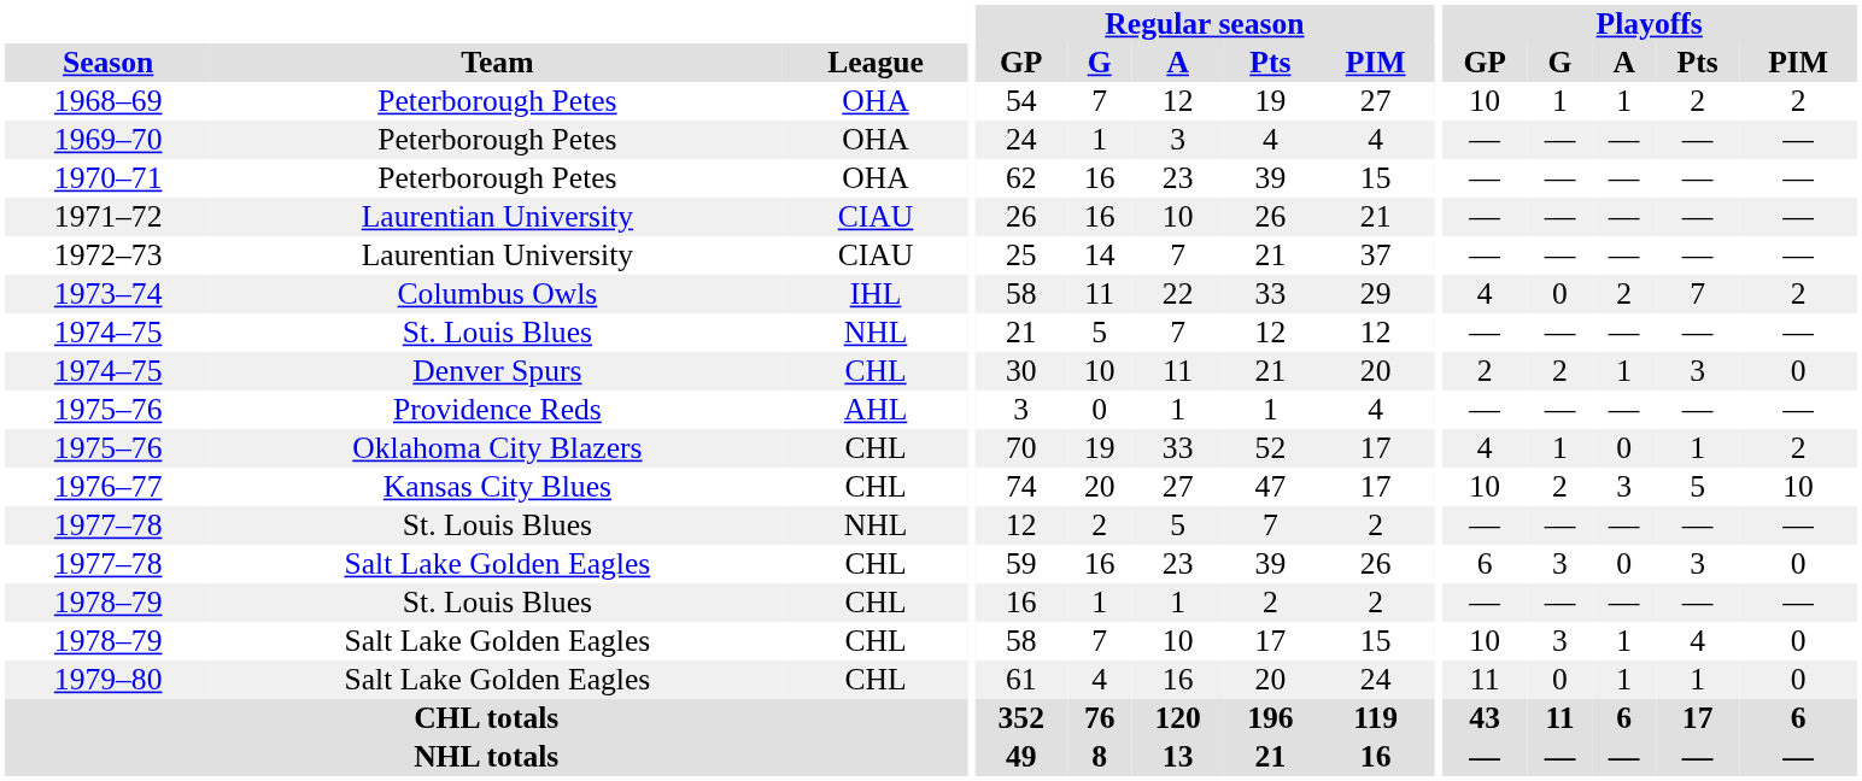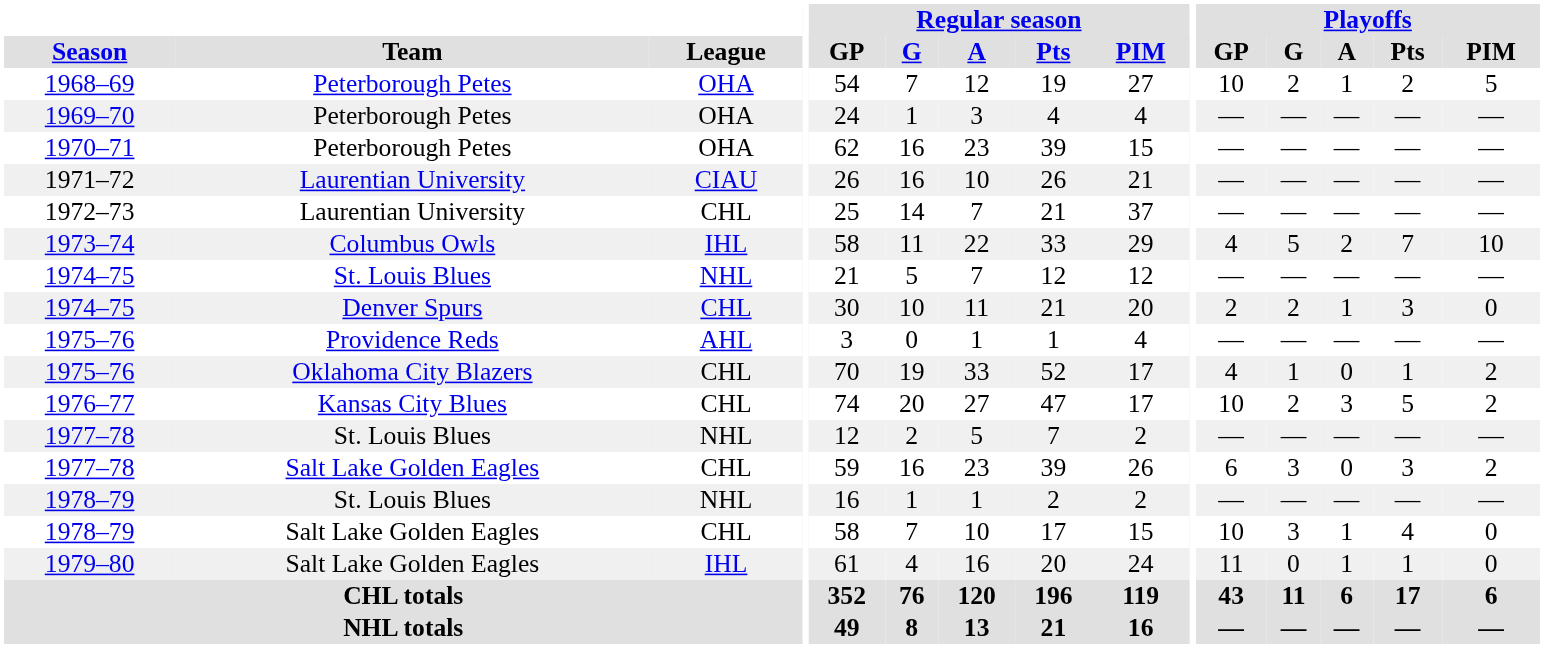 <table border="0" cellpadding="1" cellspacing="0" style="text-align:center; width:60em">
 <tr bgcolor="#e0e0e0">
 <th colspan="3" bgcolor="#ffffff"></th>
 <th rowspan="100" bgcolor="#ffffff"></th>
 <th colspan="5"><a href='#'>Regular season</a></th>
 <th rowspan="100" bgcolor="#ffffff"></th>
 <th colspan="5"><a href='#'>Playoffs</a></th>
 </tr>
 <tr bgcolor="#e0e0e0">
 <th><a href='#'>Season</a></th>
 <th>Team</th>
 <th>League</th>
 <th>GP</th>
 <th><a href='#'>G</a></th>
 <th><a href='#'>A</a></th>
 <th><a href='#'>Pts</a></th>
 <th><a href='#'>PIM</a></th>
 <th>GP</th>
 <th>G</th>
 <th>A</th>
 <th>Pts</th>
 <th>PIM</th>
 </tr>
 <tr>
 <td><a href='#'>1968–69</a></td>
 <td><a href='#'>Peterborough Petes</a></td>
 <td><a href='#'>OHA</a></td>
 <td>54</td>
 <td>7</td>
 <td>12</td>
 <td>19</td>
 <td>27</td>
 <td>10</td>
-<td>1</td>
+<td>2</td>
 <td>1</td>
 <td>2</td>
-<td>2</td>
+<td>5</td>
 </tr>
 <tr bgcolor="#f0f0f0">
 <td><a href='#'>1969–70</a></td>
 <td>Peterborough Petes</td>
 <td>OHA</td>
 <td>24</td>
 <td>1</td>
 <td>3</td>
 <td>4</td>
 <td>4</td>
 <td>—</td>
 <td>—</td>
 <td>—</td>
 <td>—</td>
 <td>—</td>
 </tr>
 <tr>
 <td><a href='#'>1970–71</a></td>
 <td>Peterborough Petes</td>
 <td>OHA</td>
 <td>62</td>
 <td>16</td>
 <td>23</td>
 <td>39</td>
 <td>15</td>
 <td>—</td>
 <td>—</td>
 <td>—</td>
 <td>—</td>
 <td>—</td>
 </tr>
 <tr bgcolor="#f0f0f0">
 <td>1971–72</td>
 <td><a href='#'>Laurentian University</a></td>
 <td><a href='#'>CIAU</a></td>
 <td>26</td>
 <td>16</td>
 <td>10</td>
 <td>26</td>
 <td>21</td>
 <td>—</td>
 <td>—</td>
 <td>—</td>
 <td>—</td>
 <td>—</td>
 </tr>
 <tr>
 <td>1972–73</td>
 <td>Laurentian University</td>
-<td>CIAU</td>
+<td>CHL</td>
 <td>25</td>
 <td>14</td>
 <td>7</td>
 <td>21</td>
 <td>37</td>
 <td>—</td>
 <td>—</td>
 <td>—</td>
 <td>—</td>
 <td>—</td>
 </tr>
 <tr bgcolor="#f0f0f0">
 <td><a href='#'>1973–74</a></td>
 <td><a href='#'>Columbus Owls</a></td>
 <td><a href='#'>IHL</a></td>
 <td>58</td>
 <td>11</td>
 <td>22</td>
 <td>33</td>
 <td>29</td>
 <td>4</td>
-<td>0</td>
+<td>5</td>
 <td>2</td>
 <td>7</td>
-<td>2</td>
+<td>10</td>
 </tr>
 <tr>
 <td><a href='#'>1974–75</a></td>
 <td><a href='#'>St. Louis Blues</a></td>
 <td><a href='#'>NHL</a></td>
 <td>21</td>
 <td>5</td>
 <td>7</td>
 <td>12</td>
 <td>12</td>
 <td>—</td>
 <td>—</td>
 <td>—</td>
 <td>—</td>
 <td>—</td>
 </tr>
 <tr bgcolor="#f0f0f0">
 <td><a href='#'>1974–75</a></td>
 <td><a href='#'>Denver Spurs</a></td>
 <td><a href='#'>CHL</a></td>
 <td>30</td>
 <td>10</td>
 <td>11</td>
 <td>21</td>
 <td>20</td>
 <td>2</td>
 <td>2</td>
 <td>1</td>
 <td>3</td>
 <td>0</td>
 </tr>
 <tr>
 <td><a href='#'>1975–76</a></td>
 <td><a href='#'>Providence Reds</a></td>
 <td><a href='#'>AHL</a></td>
 <td>3</td>
 <td>0</td>
 <td>1</td>
 <td>1</td>
 <td>4</td>
 <td>—</td>
 <td>—</td>
 <td>—</td>
 <td>—</td>
 <td>—</td>
 </tr>
 <tr bgcolor="#f0f0f0">
 <td><a href='#'>1975–76</a></td>
 <td><a href='#'>Oklahoma City Blazers</a></td>
 <td>CHL</td>
 <td>70</td>
 <td>19</td>
 <td>33</td>
 <td>52</td>
 <td>17</td>
 <td>4</td>
 <td>1</td>
 <td>0</td>
 <td>1</td>
 <td>2</td>
 </tr>
 <tr>
 <td><a href='#'>1976–77</a></td>
 <td><a href='#'>Kansas City Blues</a></td>
 <td>CHL</td>
 <td>74</td>
 <td>20</td>
 <td>27</td>
 <td>47</td>
 <td>17</td>
 <td>10</td>
 <td>2</td>
 <td>3</td>
 <td>5</td>
-<td>10</td>
+<td>2</td>
 </tr>
 <tr bgcolor="#f0f0f0">
 <td><a href='#'>1977–78</a></td>
 <td>St. Louis Blues</td>
 <td>NHL</td>
 <td>12</td>
 <td>2</td>
 <td>5</td>
 <td>7</td>
 <td>2</td>
 <td>—</td>
 <td>—</td>
 <td>—</td>
 <td>—</td>
 <td>—</td>
 </tr>
 <tr>
 <td><a href='#'>1977–78</a></td>
 <td><a href='#'>Salt Lake Golden Eagles</a></td>
 <td>CHL</td>
 <td>59</td>
 <td>16</td>
 <td>23</td>
 <td>39</td>
 <td>26</td>
 <td>6</td>
 <td>3</td>
 <td>0</td>
 <td>3</td>
-<td>0</td>
+<td>2</td>
 </tr>
 <tr bgcolor="#f0f0f0">
 <td><a href='#'>1978–79</a></td>
 <td>St. Louis Blues</td>
-<td>CHL</td>
+<td>NHL</td>
 <td>16</td>
 <td>1</td>
 <td>1</td>
 <td>2</td>
 <td>2</td>
 <td>—</td>
 <td>—</td>
 <td>—</td>
 <td>—</td>
 <td>—</td>
 </tr>
 <tr>
 <td><a href='#'>1978–79</a></td>
 <td>Salt Lake Golden Eagles</td>
 <td>CHL</td>
 <td>58</td>
 <td>7</td>
 <td>10</td>
 <td>17</td>
 <td>15</td>
 <td>10</td>
 <td>3</td>
 <td>1</td>
 <td>4</td>
 <td>0</td>
 </tr>
 <tr bgcolor="#f0f0f0">
 <td><a href='#'>1979–80</a></td>
 <td>Salt Lake Golden Eagles</td>
-<td>CHL</td>
+<td><a href='#'>IHL</a></td>
 <td>61</td>
 <td>4</td>
 <td>16</td>
 <td>20</td>
 <td>24</td>
 <td>11</td>
 <td>0</td>
 <td>1</td>
 <td>1</td>
 <td>0</td>
 </tr>
 <tr bgcolor="#e0e0e0">
 <th colspan="3">CHL totals</th>
 <th>352</th>
 <th>76</th>
 <th>120</th>
 <th>196</th>
 <th>119</th>
 <th>43</th>
 <th>11</th>
 <th>6</th>
 <th>17</th>
 <th>6</th>
 </tr>
 <tr bgcolor="#e0e0e0">
 <th colspan="3">NHL totals</th>
 <th>49</th>
 <th>8</th>
 <th>13</th>
 <th>21</th>
 <th>16</th>
 <th>—</th>
 <th>—</th>
 <th>—</th>
 <th>—</th>
 <th>—</th>
 </tr>
 </table>
